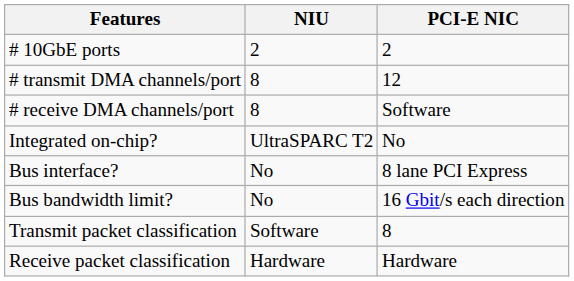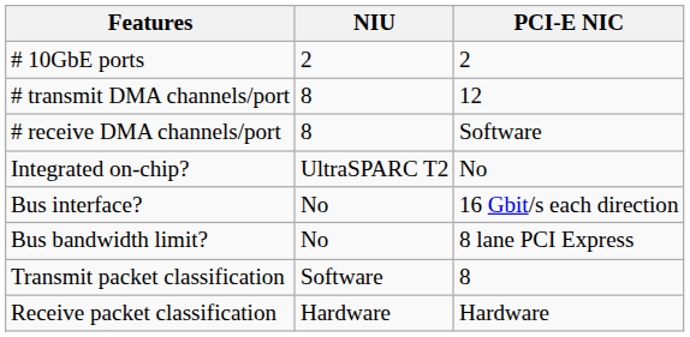 <table class="wikitable">
 <tr>
 <th>Features</th>
 <th>NIU</th>
 <th>PCI-E NIC</th>
 </tr>
 <tr>
 <td># 10GbE ports</td>
 <td>2</td>
 <td>2</td>
 </tr>
 <tr>
 <td># transmit DMA channels/port</td>
 <td>8</td>
 <td>12</td>
 </tr>
 <tr>
 <td># receive DMA channels/port</td>
 <td>8</td>
 <td>Software</td>
 </tr>
 <tr>
 <td>Integrated on-chip?</td>
 <td>UltraSPARC T2</td>
 <td>No</td>
 </tr>
 <tr>
 <td>Bus interface?</td>
 <td>No</td>
-<td>8 lane PCI Express</td>
+<td>16 <a href='#'>Gbit</a>/s each direction</td>
 </tr>
 <tr>
 <td>Bus bandwidth limit?</td>
 <td>No</td>
-<td>16 <a href='#'>Gbit</a>/s each direction</td>
+<td>8 lane PCI Express</td>
 </tr>
 <tr>
 <td>Transmit packet classification</td>
 <td>Software</td>
 <td>8</td>
 </tr>
 <tr>
 <td>Receive packet classification</td>
 <td>Hardware</td>
 <td>Hardware</td>
 </tr>
 </table>
